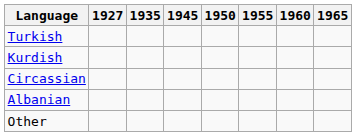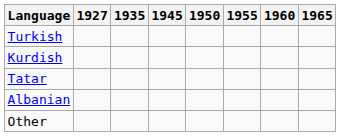 <table class="wikitable">
 <tr>
 <th>Language</th>
 <th>1927</th>
 <th>1935</th>
 <th>1945</th>
 <th>1950</th>
 <th>1955</th>
 <th>1960</th>
 <th>1965</th>
 </tr>
 <tr>
 <td><a href='#'>Turkish</a></td>
 <td></td>
 <td></td>
 <td></td>
 <td></td>
 <td></td>
 <td></td>
 <td></td>
 </tr>
 <tr>
 <td><a href='#'>Kurdish</a></td>
 <td></td>
 <td></td>
 <td></td>
 <td></td>
 <td></td>
 <td></td>
 <td></td>
 </tr>
 <tr>
-<td><a href='#'>Circassian</a></td>
+<td><a href='#'>Tatar</a></td>
 <td></td>
 <td></td>
 <td></td>
 <td></td>
 <td></td>
 <td></td>
 <td></td>
 </tr>
 <tr>
 <td><a href='#'>Albanian</a></td>
 <td></td>
 <td></td>
 <td></td>
 <td></td>
 <td></td>
 <td></td>
 <td></td>
 </tr>
 <tr>
 <td>Other</td>
 <td></td>
 <td></td>
 <td></td>
 <td></td>
 <td></td>
 <td></td>
 <td></td>
 </tr>
 </table>
